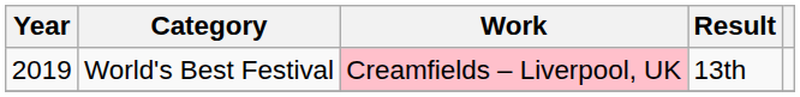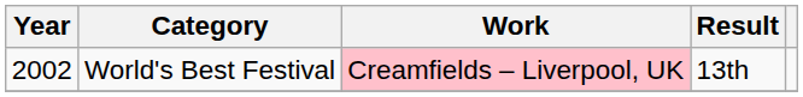 <table class="wikitable">
 <tr>
 <th>Year</th>
 <th>Category</th>
 <th>Work</th>
 <th>Result</th>
 <th></th>
 </tr>
 <tr>
-<td>2019</td>
+<td>2002</td>
 <td>World's Best Festival</td>
 <td style="background: pink;">Creamfields – Liverpool, UK</td>
 <td>13th</td>
 <td></td>
 </tr>
 <tr>
 </tr>
 </table>
